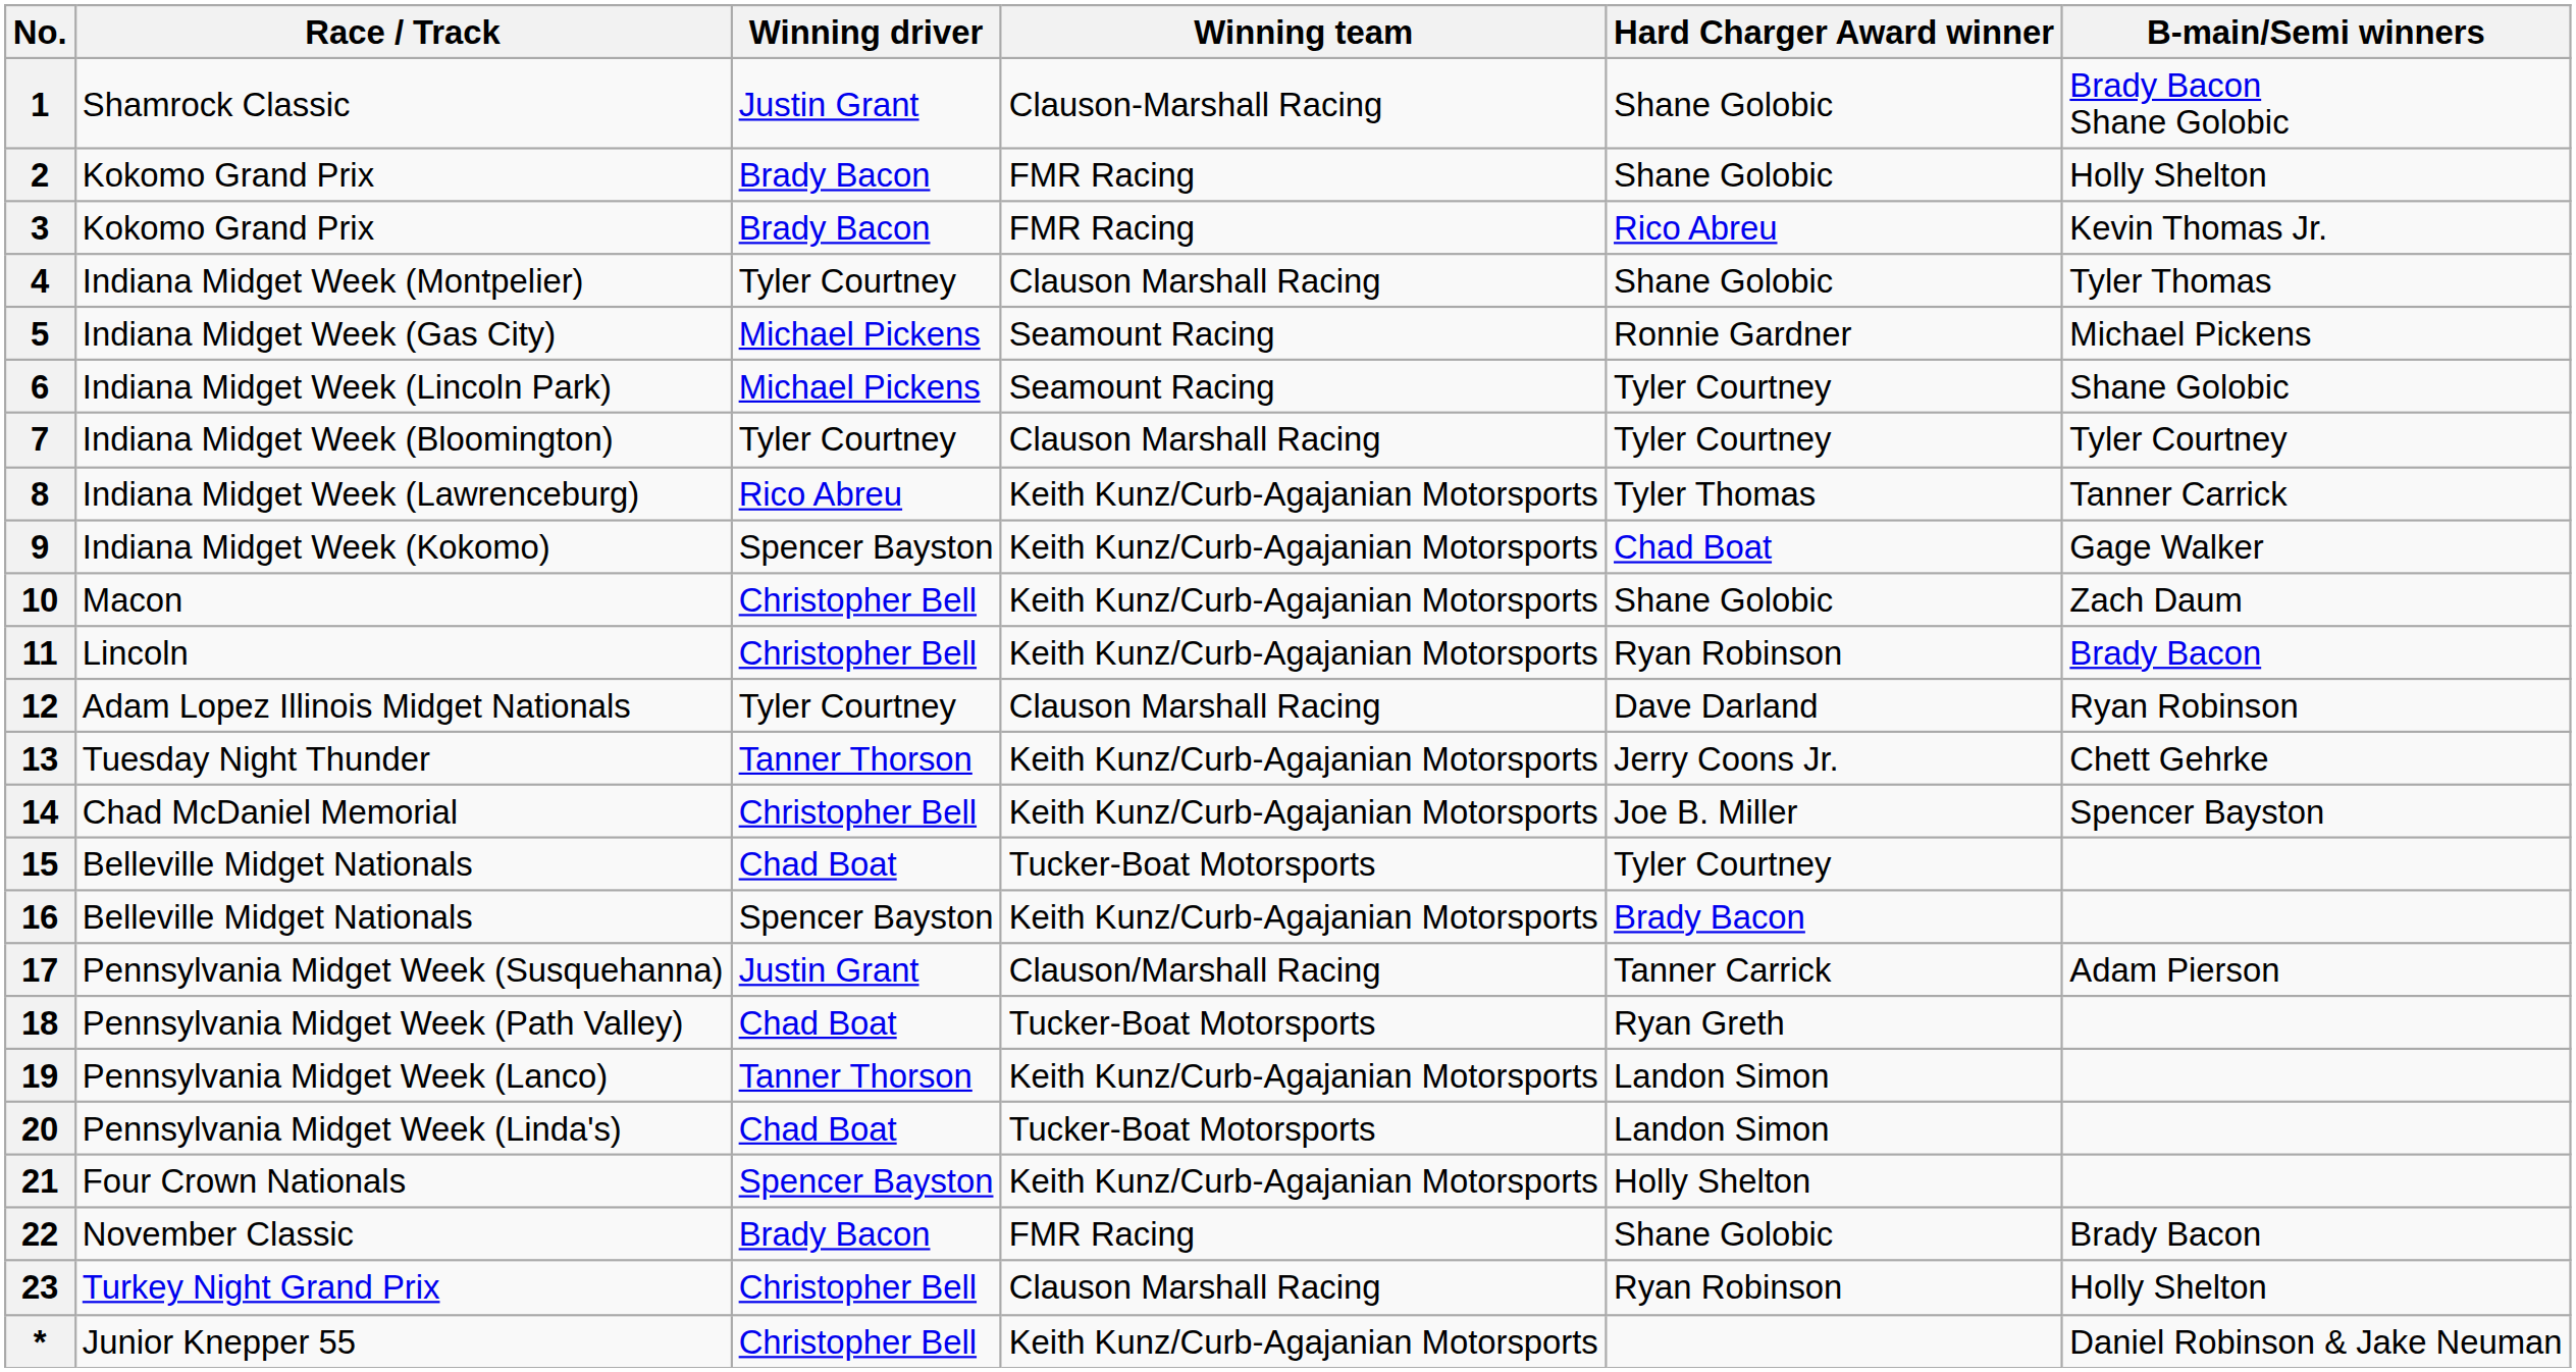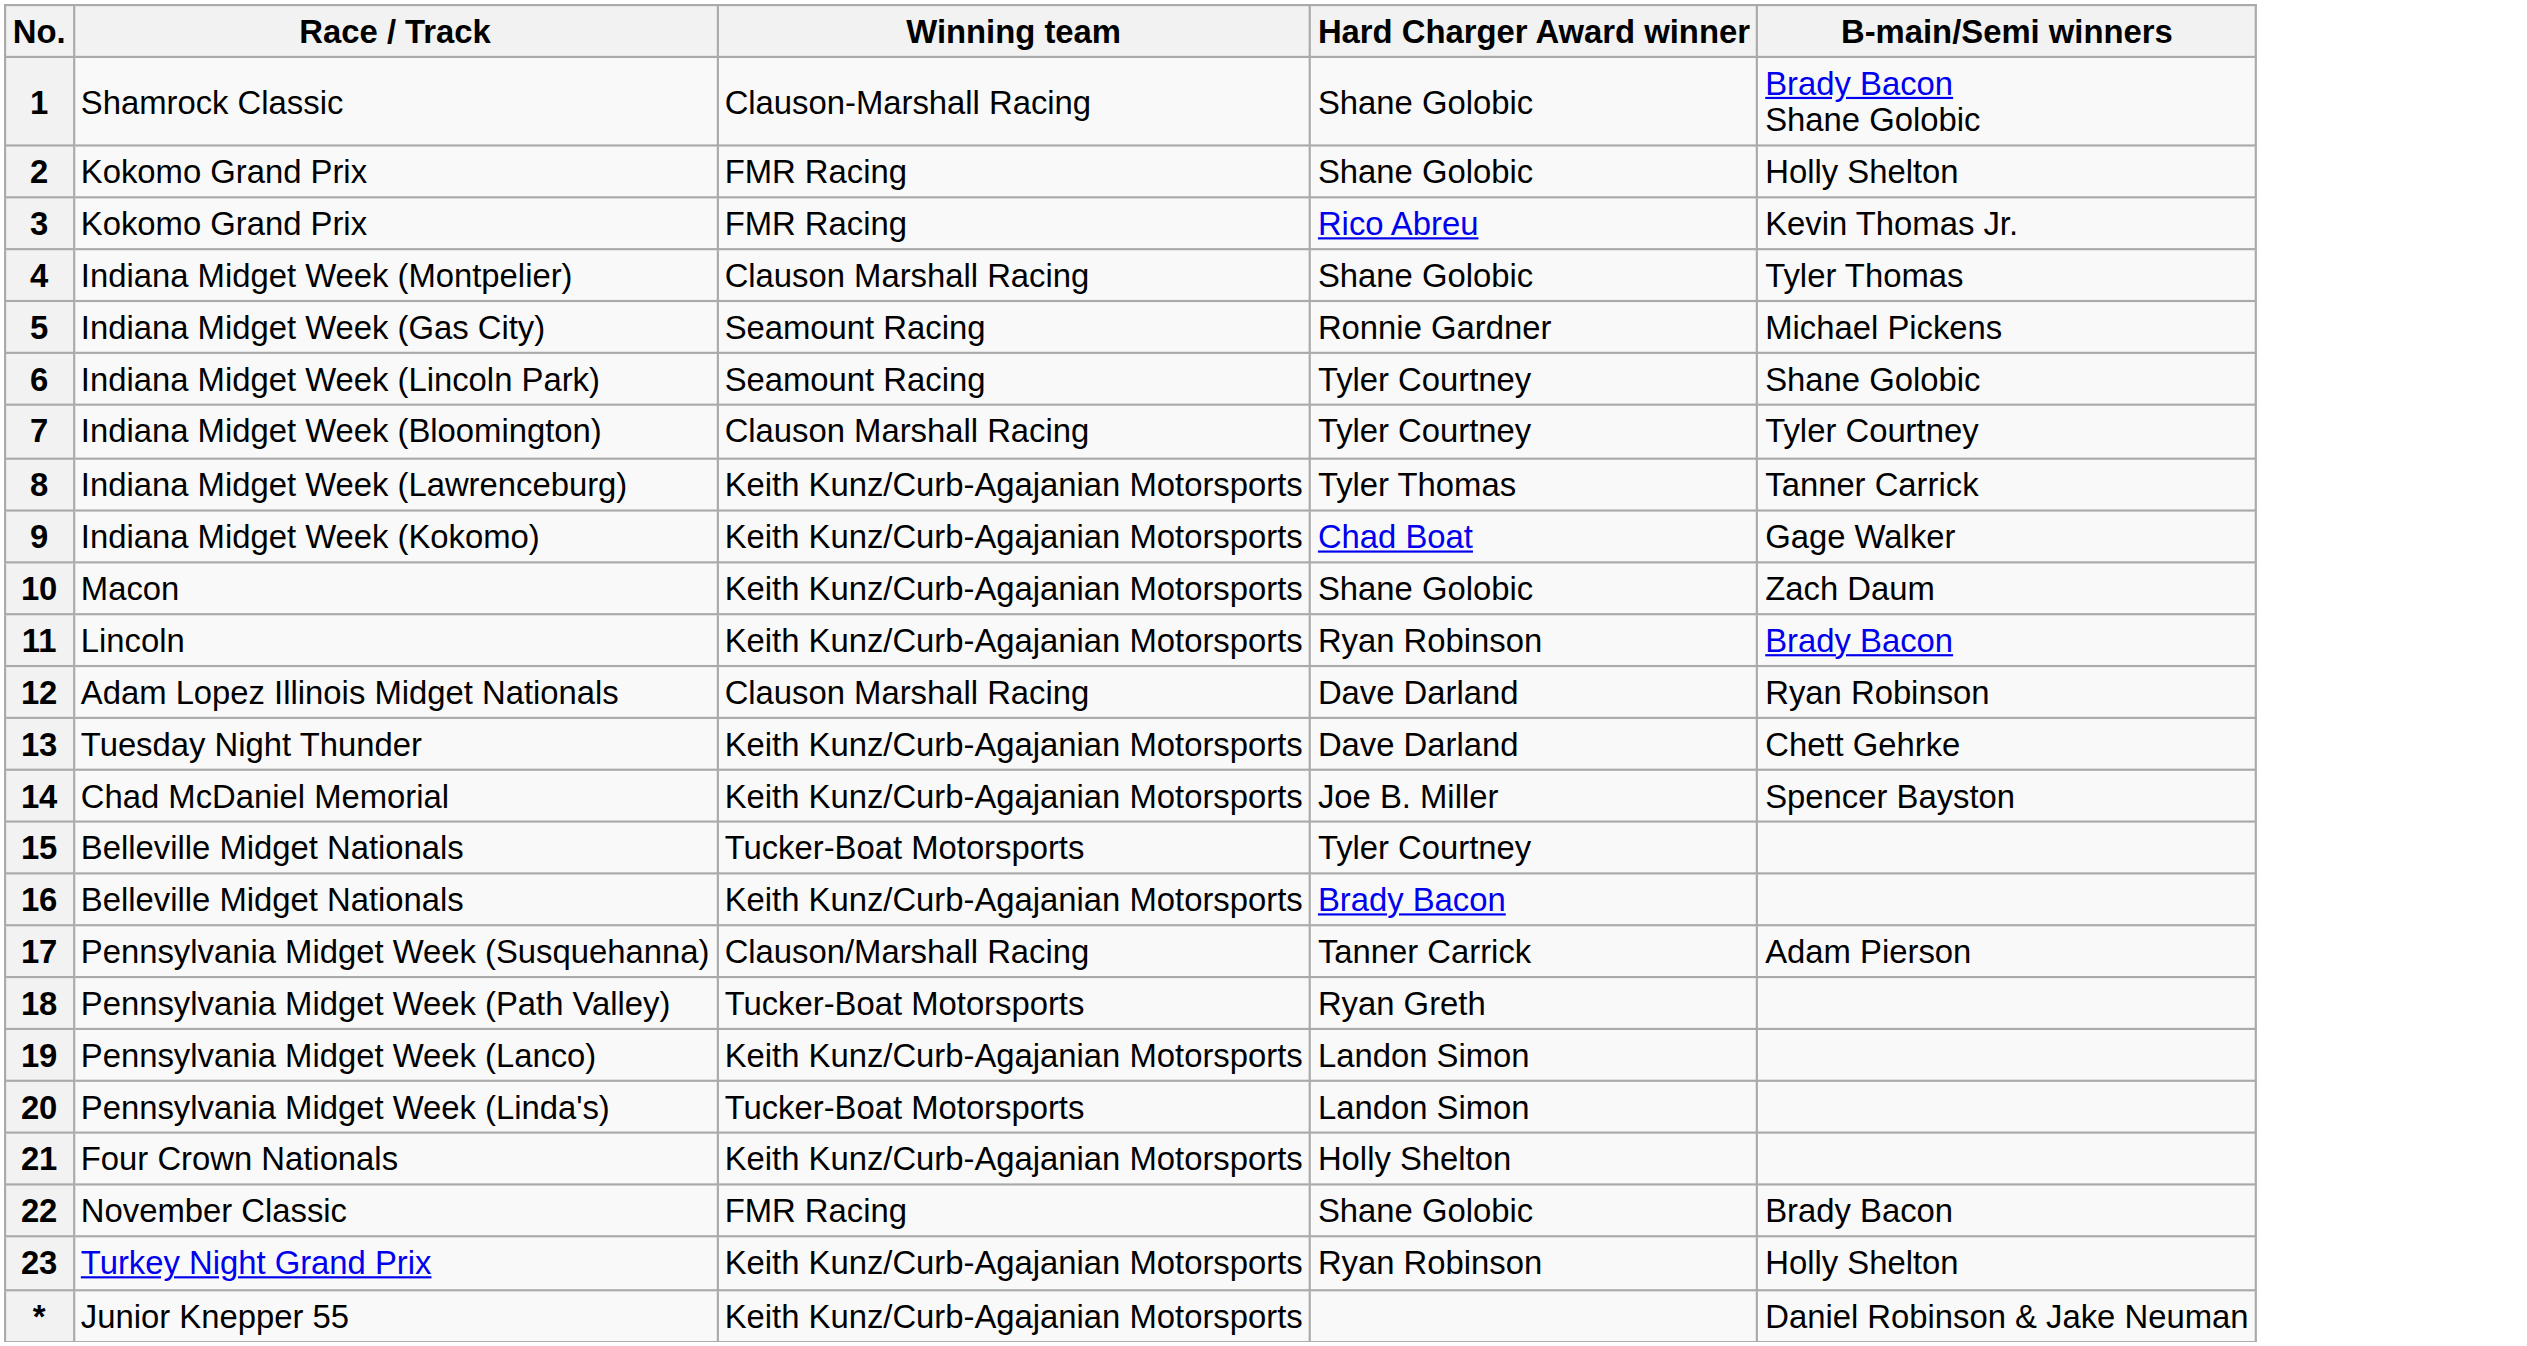 <table class="wikitable sortable" style="font-size:95%">
 <tr>
 <th>No.</th>
 <th>Race / Track</th>
-<th>Winning driver</th>
 <th>Winning team</th>
 <th>Hard Charger Award winner</th>
 <th>B-main/Semi winners</th>
 </tr>
 <tr>
 <th>1</th>
 <td>Shamrock Classic</td>
-<td><a href='#'>Justin Grant</a></td>
 <td>Clauson-Marshall Racing</td>
 <td>Shane Golobic</td>
 <td><a href='#'>Brady Bacon</a><br>Shane Golobic</td>
 </tr>
 <tr>
 <th>2</th>
 <td>Kokomo Grand Prix</td>
-<td><a href='#'>Brady Bacon</a></td>
 <td>FMR Racing</td>
 <td>Shane Golobic</td>
 <td>Holly Shelton</td>
 </tr>
 <tr>
 <th>3</th>
 <td>Kokomo Grand Prix</td>
-<td><a href='#'>Brady Bacon</a></td>
 <td>FMR Racing</td>
 <td><a href='#'>Rico Abreu</a></td>
 <td>Kevin Thomas Jr.</td>
 </tr>
 <tr>
 <th>4</th>
 <td>Indiana Midget Week (Montpelier)</td>
-<td>Tyler Courtney</td>
 <td>Clauson Marshall Racing</td>
 <td>Shane Golobic</td>
 <td>Tyler Thomas</td>
 </tr>
 <tr>
 <th>5</th>
 <td>Indiana Midget Week (Gas City)</td>
-<td><a href='#'>Michael Pickens</a></td>
 <td>Seamount Racing</td>
 <td>Ronnie Gardner</td>
 <td>Michael Pickens</td>
 </tr>
 <tr>
 <th>6</th>
 <td>Indiana Midget Week (Lincoln Park)</td>
-<td><a href='#'>Michael Pickens</a></td>
 <td>Seamount Racing</td>
 <td>Tyler Courtney</td>
 <td>Shane Golobic</td>
 </tr>
 <tr>
 <th>7</th>
 <td>Indiana Midget Week (Bloomington)</td>
-<td>Tyler Courtney</td>
 <td>Clauson Marshall Racing</td>
 <td>Tyler Courtney</td>
 <td>Tyler Courtney</td>
 </tr>
 <tr>
 <th>8</th>
 <td>Indiana Midget Week (Lawrenceburg)</td>
-<td><a href='#'>Rico Abreu</a></td>
 <td>Keith Kunz/Curb-Agajanian Motorsports</td>
 <td>Tyler Thomas</td>
 <td>Tanner Carrick</td>
 </tr>
 <tr>
 <th>9</th>
 <td>Indiana Midget Week (Kokomo)</td>
-<td>Spencer Bayston</td>
 <td>Keith Kunz/Curb-Agajanian Motorsports</td>
 <td><a href='#'>Chad Boat</a></td>
 <td>Gage Walker</td>
 </tr>
 <tr>
 <th>10</th>
 <td>Macon</td>
-<td><a href='#'>Christopher Bell</a></td>
 <td>Keith Kunz/Curb-Agajanian Motorsports</td>
 <td>Shane Golobic</td>
 <td>Zach Daum</td>
 </tr>
 <tr>
 <th>11</th>
 <td>Lincoln</td>
-<td><a href='#'>Christopher Bell</a></td>
 <td>Keith Kunz/Curb-Agajanian Motorsports</td>
 <td>Ryan Robinson</td>
 <td><a href='#'>Brady Bacon</a></td>
 </tr>
 <tr>
 <th>12</th>
 <td>Adam Lopez Illinois Midget Nationals</td>
-<td>Tyler Courtney</td>
 <td>Clauson Marshall Racing</td>
 <td>Dave Darland</td>
 <td>Ryan Robinson</td>
 </tr>
 <tr>
 <th>13</th>
 <td>Tuesday Night Thunder</td>
-<td><a href='#'>Tanner Thorson</a></td>
 <td>Keith Kunz/Curb-Agajanian Motorsports</td>
-<td>Jerry Coons Jr.</td>
+<td>Dave Darland</td>
 <td>Chett Gehrke</td>
 </tr>
 <tr>
 <th>14</th>
 <td>Chad McDaniel Memorial</td>
-<td><a href='#'>Christopher Bell</a></td>
 <td>Keith Kunz/Curb-Agajanian Motorsports</td>
 <td>Joe B. Miller</td>
 <td>Spencer Bayston</td>
 </tr>
 <tr>
 <th>15</th>
 <td>Belleville Midget Nationals</td>
-<td><a href='#'>Chad Boat</a></td>
 <td>Tucker-Boat Motorsports</td>
 <td>Tyler Courtney</td>
 <td></td>
 </tr>
 <tr>
 <th>16</th>
 <td>Belleville Midget Nationals</td>
-<td>Spencer Bayston</td>
 <td>Keith Kunz/Curb-Agajanian Motorsports</td>
 <td><a href='#'>Brady Bacon</a></td>
 <td></td>
 </tr>
 <tr>
 <th>17</th>
 <td>Pennsylvania Midget Week (Susquehanna)</td>
-<td><a href='#'>Justin Grant</a></td>
 <td>Clauson/Marshall Racing</td>
 <td>Tanner Carrick</td>
 <td>Adam Pierson</td>
 </tr>
 <tr>
 <th>18</th>
 <td>Pennsylvania Midget Week (Path Valley)</td>
-<td><a href='#'>Chad Boat</a></td>
 <td>Tucker-Boat Motorsports</td>
 <td>Ryan Greth</td>
 <td></td>
 </tr>
 <tr>
 <th>19</th>
 <td>Pennsylvania Midget Week (Lanco)</td>
-<td><a href='#'>Tanner Thorson</a></td>
 <td>Keith Kunz/Curb-Agajanian Motorsports</td>
 <td>Landon Simon</td>
 <td></td>
 </tr>
 <tr>
 <th>20</th>
 <td>Pennsylvania Midget Week (Linda's)</td>
-<td><a href='#'>Chad Boat</a></td>
 <td>Tucker-Boat Motorsports</td>
 <td>Landon Simon</td>
 <td></td>
 </tr>
 <tr>
 <th>21</th>
 <td>Four Crown Nationals</td>
-<td><a href='#'>Spencer Bayston</a></td>
 <td>Keith Kunz/Curb-Agajanian Motorsports</td>
 <td>Holly Shelton</td>
 <td></td>
 </tr>
 <tr>
 <th>22</th>
 <td>November Classic</td>
-<td><a href='#'>Brady Bacon</a></td>
 <td>FMR Racing</td>
 <td>Shane Golobic</td>
 <td>Brady Bacon</td>
 </tr>
 <tr>
 <th>23</th>
 <td><a href='#'>Turkey Night Grand Prix</a></td>
-<td><a href='#'>Christopher Bell</a></td>
-<td>Clauson Marshall Racing</td>
+<td>Keith Kunz/Curb-Agajanian Motorsports</td>
 <td>Ryan Robinson</td>
 <td>Holly Shelton</td>
 </tr>
 <tr>
 <th>*</th>
 <td>Junior Knepper 55</td>
-<td><a href='#'>Christopher Bell</a></td>
 <td>Keith Kunz/Curb-Agajanian Motorsports</td>
 <td></td>
 <td>Daniel Robinson & Jake Neuman</td>
 </tr>
 </table>
